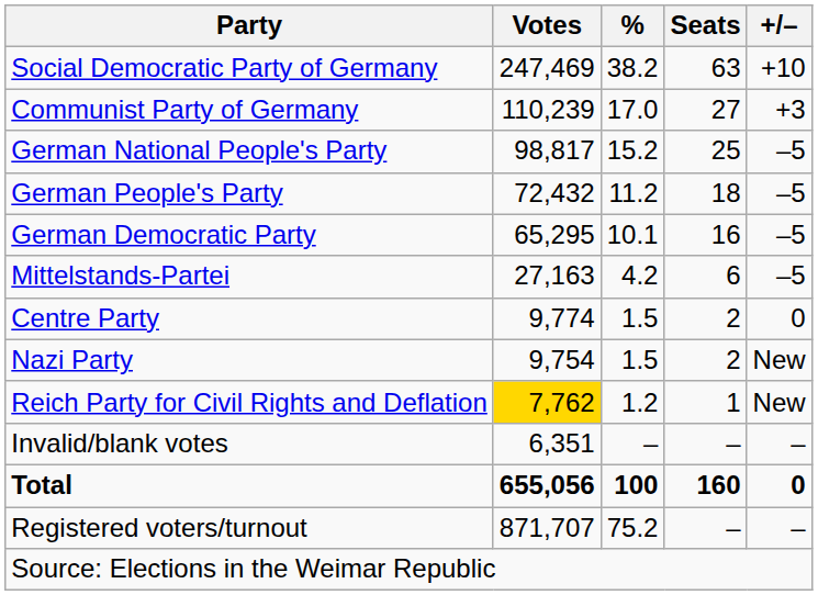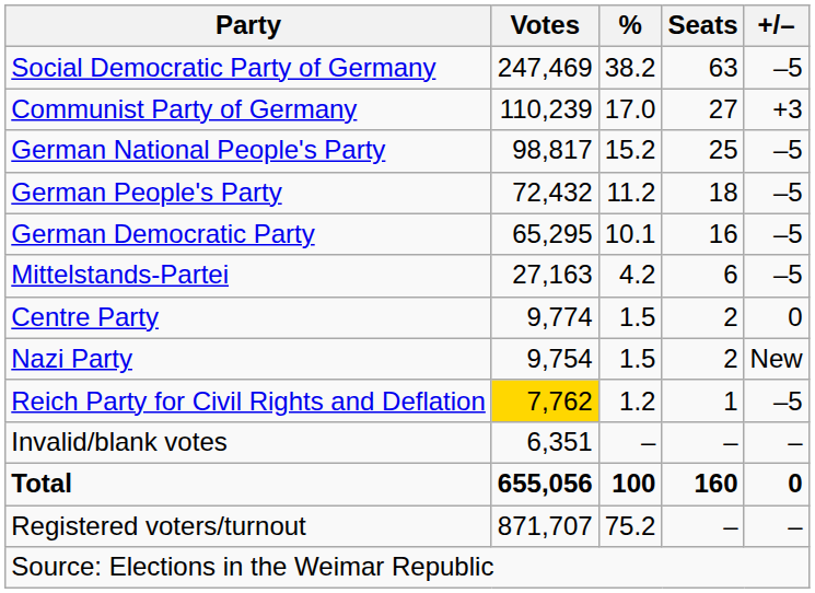 <table class="wikitable" style="text-align:right">
 <tr>
 <th>Party</th>
 <th>Votes</th>
 <th>%</th>
 <th>Seats</th>
 <th>+/–</th>
 </tr>
 <tr>
 <td align="left"><a href='#'>Social Democratic Party of Germany</a></td>
 <td>247,469</td>
 <td>38.2</td>
 <td>63</td>
-<td>+10</td>
+<td>–5</td>
 </tr>
 <tr>
 <td align="left"><a href='#'>Communist Party of Germany</a></td>
 <td>110,239</td>
 <td>17.0</td>
 <td>27</td>
 <td>+3</td>
 </tr>
 <tr>
 <td align="left"><a href='#'>German National People's Party</a></td>
 <td>98,817</td>
 <td>15.2</td>
 <td>25</td>
 <td>–5</td>
 </tr>
 <tr>
 <td align="left"><a href='#'>German People's Party</a></td>
 <td>72,432</td>
 <td>11.2</td>
 <td>18</td>
 <td>–5</td>
 </tr>
 <tr>
 <td align="left"><a href='#'>German Democratic Party</a></td>
 <td>65,295</td>
 <td>10.1</td>
 <td>16</td>
 <td>–5</td>
 </tr>
 <tr>
 <td align="left"><a href='#'>Mittelstands-Partei</a></td>
 <td>27,163</td>
 <td>4.2</td>
 <td>6</td>
 <td>–5</td>
 </tr>
 <tr>
 <td align="left"><a href='#'>Centre Party</a></td>
 <td>9,774</td>
 <td>1.5</td>
 <td>2</td>
 <td>0</td>
 </tr>
 <tr>
 <td align="left"><a href='#'>Nazi Party</a></td>
 <td>9,754</td>
 <td>1.5</td>
 <td>2</td>
 <td>New</td>
 </tr>
 <tr>
 <td align="left"><a href='#'>Reich Party for Civil Rights and Deflation</a></td>
 <td style="background: gold;">7,762</td>
 <td>1.2</td>
 <td>1</td>
-<td>New</td>
+<td>–5</td>
 </tr>
 <tr>
 <td align="left">Invalid/blank votes</td>
 <td>6,351</td>
 <td>–</td>
 <td>–</td>
 <td>–</td>
 </tr>
 <tr>
 <td align="left"><strong>Total</strong></td>
 <td><strong>655,056</strong></td>
 <td><strong>100</strong></td>
 <td><strong>160</strong></td>
 <td><strong>0</strong></td>
 </tr>
 <tr>
 <td align="left">Registered voters/turnout</td>
 <td>871,707</td>
 <td>75.2</td>
 <td>–</td>
 <td>–</td>
 </tr>
 <tr>
 <td colspan="5" align="left">Source: Elections in the Weimar Republic</td>
 </tr>
 </table>
